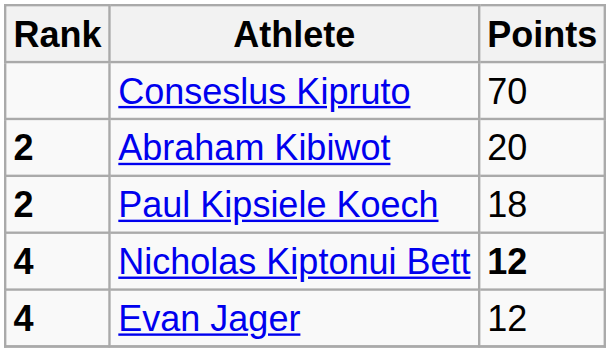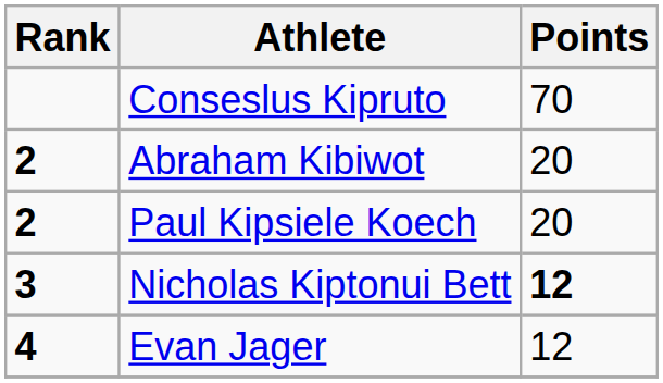 <table class="wikitable" style="border-collapse: collapse; font-size: 95%;">
 <tr>
 <th>Rank</th>
 <th>Athlete</th>
 <th>Points</th>
 </tr>
 <tr>
 <td></td>
 <td><a href='#'>Conseslus Kipruto</a></td>
 <td>70</td>
 </tr>
 <tr>
 <td><strong>2</strong></td>
 <td><a href='#'>Abraham Kibiwot</a></td>
 <td>20</td>
 </tr>
 <tr>
 <td><strong>2</strong></td>
 <td><a href='#'>Paul Kipsiele Koech</a></td>
-<td>18</td>
+<td>20</td>
 </tr>
 <tr>
-<td><strong>4</strong></td>
+<td><strong>3</strong></td>
 <td><a href='#'>Nicholas Kiptonui Bett</a></td>
 <td><strong>12</strong></td>
 </tr>
 <tr>
 <td><strong>4</strong></td>
 <td><a href='#'>Evan Jager</a></td>
 <td>12</td>
 </tr>
 <tr>
 </tr>
 </table>
